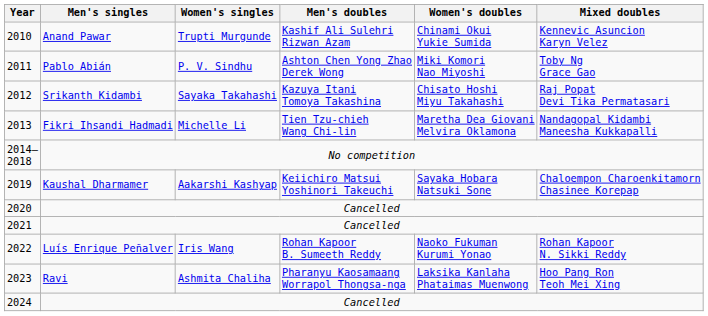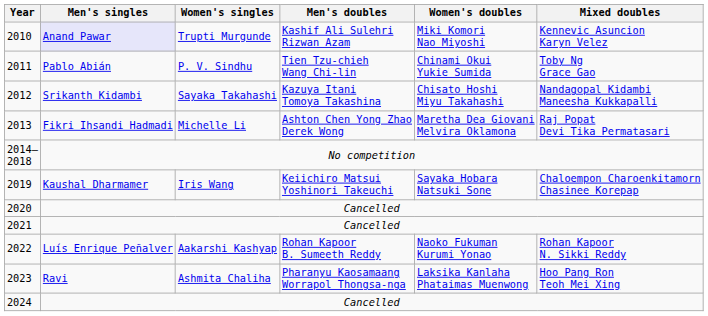 <table class=wikitable style="font-size:90%;">
 <tr>
 <th>Year</th>
 <th>Men's singles</th>
 <th>Women's singles</th>
 <th>Men's doubles</th>
 <th>Women's doubles</th>
 <th>Mixed doubles</th>
 </tr>
 <tr>
 <td>2010</td>
-<td> <a href='#'>Anand Pawar</a></td>
+<td style="background: lavender;"> <a href='#'>Anand Pawar</a></td>
 <td> <a href='#'>Trupti Murgunde</a></td>
 <td> <a href='#'>Kashif Ali Sulehri</a><br> <a href='#'>Rizwan Azam</a></td>
-<td> <a href='#'>Chinami Okui</a><br> <a href='#'>Yukie Sumida</a></td>
+<td> <a href='#'>Miki Komori</a><br> <a href='#'>Nao Miyoshi</a></td>
 <td> <a href='#'>Kennevic Asuncion</a><br> <a href='#'>Karyn Velez</a></td>
 </tr>
 <tr>
 <td>2011</td>
 <td> <a href='#'>Pablo Abián</a></td>
 <td> <a href='#'>P. V. Sindhu</a></td>
-<td> <a href='#'>Ashton Chen Yong Zhao</a><br> <a href='#'>Derek Wong</a></td>
-<td> <a href='#'>Miki Komori</a><br> <a href='#'>Nao Miyoshi</a></td>
+<td> <a href='#'>Tien Tzu-chieh</a><br> <a href='#'>Wang Chi-lin</a></td>
+<td> <a href='#'>Chinami Okui</a><br> <a href='#'>Yukie Sumida</a></td>
 <td> <a href='#'>Toby Ng</a><br> <a href='#'>Grace Gao</a></td>
 </tr>
 <tr>
 <td>2012</td>
 <td> <a href='#'>Srikanth Kidambi</a></td>
 <td> <a href='#'>Sayaka Takahashi</a></td>
 <td> <a href='#'>Kazuya Itani</a><br> <a href='#'>Tomoya Takashina</a></td>
 <td> <a href='#'>Chisato Hoshi</a><br> <a href='#'>Miyu Takahashi</a></td>
-<td> <a href='#'>Raj Popat</a><br> <a href='#'>Devi Tika Permatasari</a></td>
+<td> <a href='#'>Nandagopal Kidambi</a><br> <a href='#'>Maneesha Kukkapalli</a></td>
 </tr>
 <tr>
 <td>2013</td>
 <td> <a href='#'>Fikri Ihsandi Hadmadi</a></td>
 <td> <a href='#'>Michelle Li</a></td>
-<td> <a href='#'>Tien Tzu-chieh</a><br> <a href='#'>Wang Chi-lin</a></td>
+<td> <a href='#'>Ashton Chen Yong Zhao</a><br> <a href='#'>Derek Wong</a></td>
 <td> <a href='#'>Maretha Dea Giovani</a><br> <a href='#'>Melvira Oklamona</a></td>
-<td> <a href='#'>Nandagopal Kidambi</a><br> <a href='#'>Maneesha Kukkapalli</a></td>
+<td> <a href='#'>Raj Popat</a><br> <a href='#'>Devi Tika Permatasari</a></td>
 </tr>
 <tr>
 <td>2014–<br>2018</td>
 <td colspan="5" align="center"><em>No competition</em></td>
 </tr>
 <tr>
 <td>2019</td>
 <td> <a href='#'>Kaushal Dharmamer</a></td>
-<td> <a href='#'>Aakarshi Kashyap</a></td>
+<td> <a href='#'>Iris Wang</a></td>
 <td> <a href='#'>Keiichiro Matsui</a><br> <a href='#'>Yoshinori Takeuchi</a></td>
 <td> <a href='#'>Sayaka Hobara</a><br> <a href='#'>Natsuki Sone</a></td>
 <td> <a href='#'>Chaloempon Charoenkitamorn</a><br> <a href='#'>Chasinee Korepap</a></td>
 </tr>
 <tr>
 <td>2020</td>
 <td colspan="5" align="center"><em>Cancelled</em> </td>
 </tr>
 <tr>
 <td>2021</td>
 <td colspan="5" align="center"><em>Cancelled</em> </td>
 </tr>
 <tr>
 <td>2022</td>
 <td> <a href='#'>Luís Enrique Peñalver</a></td>
-<td> <a href='#'>Iris Wang</a></td>
+<td> <a href='#'>Aakarshi Kashyap</a></td>
 <td> <a href='#'>Rohan Kapoor</a><br> <a href='#'>B. Sumeeth Reddy</a></td>
 <td> <a href='#'>Naoko Fukuman</a><br> <a href='#'>Kurumi Yonao</a></td>
 <td> <a href='#'>Rohan Kapoor</a><br> <a href='#'>N. Sikki Reddy</a></td>
 </tr>
 <tr>
 <td>2023</td>
 <td> <a href='#'>Ravi</a></td>
 <td> <a href='#'>Ashmita Chaliha</a></td>
 <td> <a href='#'>Pharanyu Kaosamaang</a><br> <a href='#'>Worrapol Thongsa-nga</a></td>
 <td> <a href='#'>Laksika Kanlaha</a><br> <a href='#'>Phataimas Muenwong</a></td>
 <td> <a href='#'>Hoo Pang Ron</a><br> <a href='#'>Teoh Mei Xing</a></td>
 </tr>
 <tr>
 <td>2024</td>
 <td colspan="5" align="center"><em>Cancelled</em> </td>
 </tr>
 </table>
